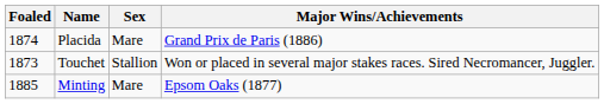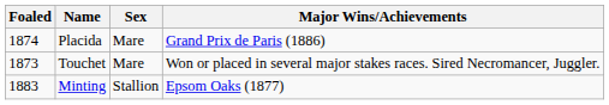 <table class="wikitable">
 <tr>
 <th>Foaled</th>
 <th>Name</th>
 <th>Sex</th>
 <th>Major Wins/Achievements</th>
 </tr>
 <tr>
 <td>1874</td>
 <td>Placida</td>
 <td>Mare</td>
 <td><a href='#'>Grand Prix de Paris</a> (1886)</td>
 </tr>
 <tr>
 <td>1873</td>
 <td>Touchet</td>
-<td>Stallion</td>
+<td>Mare</td>
 <td>Won or placed in several major stakes races. Sired Necromancer, Juggler.</td>
 </tr>
 <tr>
-<td>1885</td>
+<td>1883</td>
 <td><a href='#'>Minting</a></td>
-<td>Mare</td>
+<td>Stallion</td>
 <td><a href='#'>Epsom Oaks</a> (1877)</td>
 </tr>
 </table>
